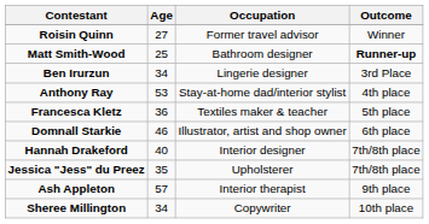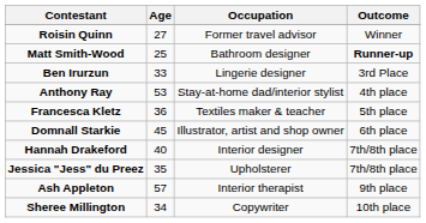 <table class="wikitable sortable" border="2" style="text-align:center;font-size:96%">
 <tr>
 <th>Contestant</th>
 <th>Age</th>
 <th>Occupation</th>
 <th>Outcome</th>
 </tr>
 <tr>
 </tr>
 <tr>
 <td><strong>Roisin Quinn</strong></td>
 <td>27</td>
 <td>Former travel advisor</td>
 <td>Winner</td>
 </tr>
 <tr>
 <td><strong>Matt Smith-Wood</strong></td>
 <td>25</td>
 <td>Bathroom designer</td>
 <td><strong>Runner-up</strong></td>
 </tr>
 <tr>
 <td><strong>Ben Irurzun</strong></td>
-<td>34</td>
+<td>33</td>
 <td>Lingerie designer</td>
 <td>3rd Place</td>
 </tr>
 <tr>
 <td><strong>Anthony Ray</strong></td>
 <td>53</td>
 <td>Stay-at-home dad/interior stylist</td>
 <td>4th place</td>
 </tr>
 <tr>
 <td><strong>Francesca Kletz</strong></td>
 <td>36</td>
 <td>Textiles maker & teacher</td>
 <td>5th place</td>
 </tr>
 <tr>
 <td><strong>Domnall Starkie</strong></td>
-<td>46</td>
+<td>45</td>
 <td>Illustrator, artist and shop owner</td>
 <td>6th place</td>
 </tr>
 <tr>
 <td><strong>Hannah Drakeford</strong></td>
 <td>40</td>
 <td>Interior designer</td>
 <td>7th/8th place</td>
 </tr>
 <tr>
 <td><strong>Jessica "Jess" du Preez</strong></td>
 <td>35</td>
 <td>Upholsterer</td>
 <td>7th/8th place</td>
 </tr>
 <tr>
 <td><strong>Ash Appleton</strong></td>
 <td>57</td>
 <td>Interior therapist</td>
 <td>9th place</td>
 </tr>
 <tr>
 <td><strong>Sheree Millington</strong></td>
 <td>34</td>
 <td>Copywriter</td>
 <td>10th place</td>
 </tr>
 </table>
